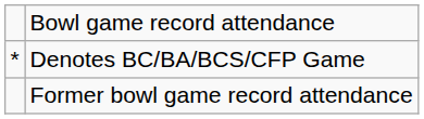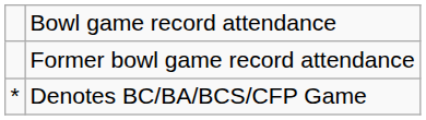 <table class="wikitable">
 <tr>
 <td style="text-align:center"></td>
 <td>Bowl game record attendance</td>
 </tr>
 <tr>
+<td style="text-align:center"></td>
+<td>Former bowl game record attendance</td>
+</tr>
+<tr>
 <td style="text-align:center">*</td>
 <td>Denotes BC/BA/BCS/CFP Game</td>
 </tr>
-<tr>
-<td style="text-align:center"></td>
-<td>Former bowl game record attendance</td>
-</tr>
 </table>
